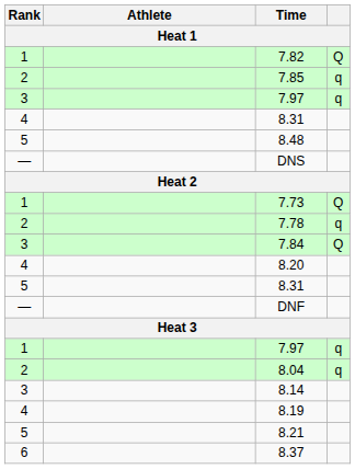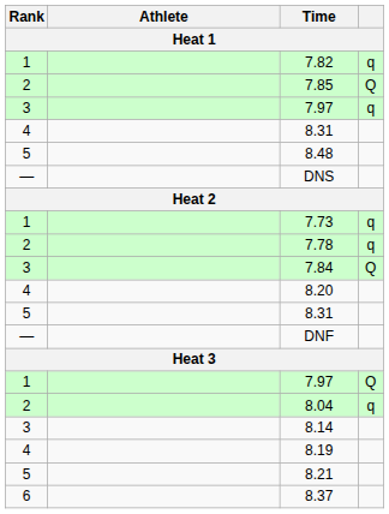 <table class=wikitable style="text-align:center">
 <tr>
 <th width=40>Rank</th>
 <th width=250>Athlete</th>
 <th width=80>Time</th>
 <th width=20></th>
 </tr>
 <tr>
 <th colspan=4>Heat 1</th>
 </tr>
 <tr bgcolor="ccffcc">
 <td>1</td>
 <td align=left></td>
 <td>7.82</td>
-<td>Q</td>
+<td>q</td>
 </tr>
 <tr bgcolor="ccffcc">
 <td>2</td>
 <td align=left></td>
 <td>7.85</td>
-<td>q</td>
+<td>Q</td>
 </tr>
 <tr bgcolor="ccffcc">
 <td>3</td>
 <td align=left></td>
 <td>7.97</td>
 <td>q</td>
 </tr>
 <tr>
 <td>4</td>
 <td align=left></td>
 <td>8.31</td>
 <td></td>
 </tr>
 <tr>
 <td>5</td>
 <td align=left></td>
 <td>8.48</td>
 <td></td>
 </tr>
 <tr>
 <td>—</td>
 <td align=left></td>
 <td>DNS</td>
 <td></td>
 </tr>
 <tr>
 <th colspan=4>Heat 2</th>
 </tr>
 <tr bgcolor="ccffcc">
 <td>1</td>
 <td align=left></td>
 <td>7.73</td>
-<td>Q</td>
+<td>q</td>
 </tr>
 <tr bgcolor="ccffcc">
 <td>2</td>
 <td align=left></td>
 <td>7.78</td>
 <td>q</td>
 </tr>
 <tr bgcolor="ccffcc">
 <td>3</td>
 <td align=left></td>
 <td>7.84</td>
 <td>Q</td>
 </tr>
 <tr>
 <td>4</td>
 <td align=left></td>
 <td>8.20</td>
 <td></td>
 </tr>
 <tr>
 <td>5</td>
 <td align=left></td>
 <td>8.31</td>
 <td></td>
 </tr>
 <tr>
 <td>—</td>
 <td align=left></td>
 <td>DNF</td>
 <td></td>
 </tr>
 <tr>
 <th colspan=4>Heat 3</th>
 </tr>
 <tr bgcolor="ccffcc">
 <td>1</td>
 <td align=left></td>
 <td>7.97</td>
-<td>q</td>
+<td>Q</td>
 </tr>
 <tr bgcolor="ccffcc">
 <td>2</td>
 <td align=left></td>
 <td>8.04</td>
 <td>q</td>
 </tr>
 <tr>
 <td>3</td>
 <td align=left></td>
 <td>8.14</td>
 <td></td>
 </tr>
 <tr>
 <td>4</td>
 <td align=left></td>
 <td>8.19</td>
 <td></td>
 </tr>
 <tr>
 <td>5</td>
 <td align=left></td>
 <td>8.21</td>
 <td></td>
 </tr>
 <tr>
 <td>6</td>
 <td align=left></td>
 <td>8.37</td>
 <td></td>
 </tr>
 </table>
